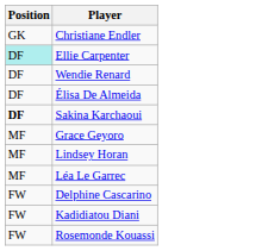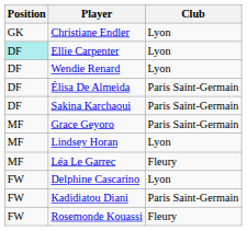 <table class="wikitable" style="font-size:95%">
 <tr>
 <th>Position</th>
 <th>Player</th>
+<th>Club</th>
 </tr>
 <tr>
 <td>GK</td>
 <td> <a href='#'>Christiane Endler</a></td>
+<td>Lyon</td>
 </tr>
 <tr>
 <td style="background: paleturquoise;">DF</td>
 <td> <a href='#'>Ellie Carpenter</a></td>
+<td>Lyon</td>
 </tr>
 <tr>
 <td>DF</td>
 <td> <a href='#'>Wendie Renard</a></td>
+<td>Lyon</td>
 </tr>
 <tr>
 <td>DF</td>
 <td> <a href='#'>Élisa De Almeida</a></td>
+<td>Paris Saint-Germain</td>
 </tr>
 <tr>
-<td><strong>DF</strong></td>
+<td>DF</td>
 <td> <a href='#'>Sakina Karchaoui</a></td>
+<td>Paris Saint-Germain</td>
 </tr>
 <tr>
 <td>MF</td>
 <td> <a href='#'>Grace Geyoro</a></td>
+<td>Paris Saint-Germain</td>
 </tr>
 <tr>
 <td>MF</td>
 <td> <a href='#'>Lindsey Horan</a></td>
+<td>Lyon</td>
 </tr>
 <tr>
 <td>MF</td>
 <td> <a href='#'>Léa Le Garrec</a></td>
+<td>Fleury</td>
 </tr>
 <tr>
 <td>FW</td>
 <td> <a href='#'>Delphine Cascarino</a></td>
+<td>Lyon</td>
 </tr>
 <tr>
 <td>FW</td>
 <td> <a href='#'>Kadidiatou Diani</a></td>
+<td>Paris Saint-Germain</td>
 </tr>
 <tr>
 <td>FW</td>
 <td> <a href='#'>Rosemonde Kouassi</a></td>
+<td>Fleury</td>
 </tr>
 </table>
